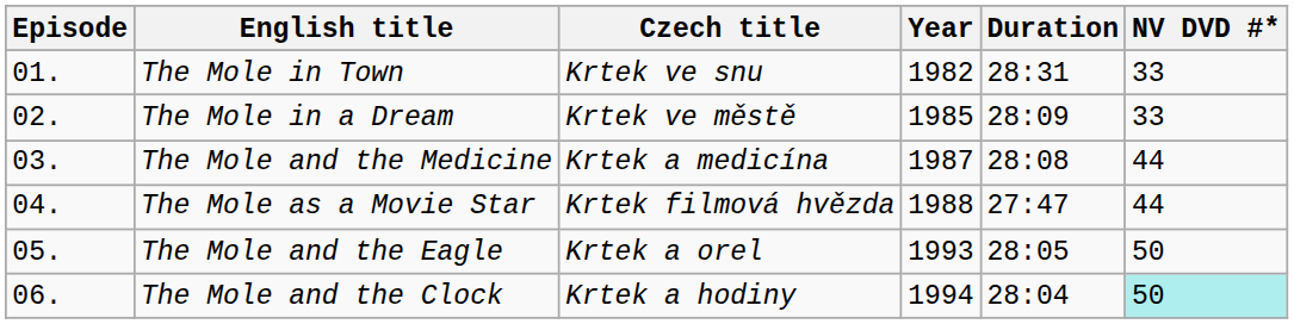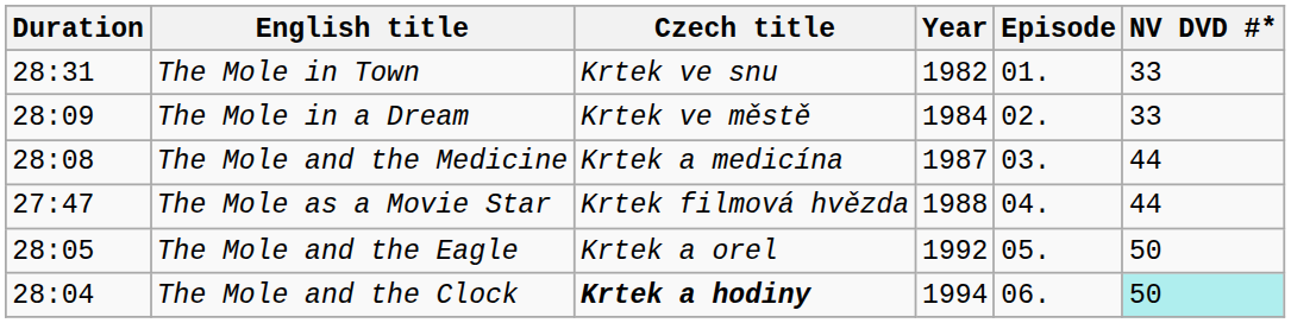 <table class="wikitable sortable">
 <tr>
-<th>Episode</th>
+<th>Duration</th>
 <th>English title</th>
 <th>Czech title</th>
 <th>Year</th>
-<th>Duration</th>
+<th>Episode</th>
 <th>NV DVD #*</th>
 </tr>
 <tr>
-<td>01.</td>
+<td>28:31</td>
 <td><em>The Mole in Town</em></td>
 <td><em>Krtek ve snu</em></td>
 <td>1982</td>
-<td>28:31</td>
+<td>01.</td>
 <td>33</td>
 </tr>
 <tr>
-<td>02.</td>
+<td>28:09</td>
 <td><em>The Mole in a Dream</em></td>
 <td><em>Krtek ve městě</em></td>
-<td>1985</td>
-<td>28:09</td>
+<td>1984</td>
+<td>02.</td>
 <td>33</td>
 </tr>
 <tr>
-<td>03.</td>
+<td>28:08</td>
 <td><em>The Mole and the Medicine</em></td>
 <td><em>Krtek a medicína</em></td>
 <td>1987</td>
-<td>28:08</td>
+<td>03.</td>
 <td>44</td>
 </tr>
 <tr>
-<td>04.</td>
+<td>27:47</td>
 <td><em>The Mole as a Movie Star</em></td>
 <td><em>Krtek filmová hvězda</em></td>
 <td>1988</td>
-<td>27:47</td>
+<td>04.</td>
 <td>44</td>
 </tr>
 <tr>
-<td>05.</td>
+<td>28:05</td>
 <td><em>The Mole and the Eagle</em></td>
 <td><em>Krtek a orel</em></td>
-<td>1993</td>
-<td>28:05</td>
+<td>1992</td>
+<td>05.</td>
 <td>50</td>
 </tr>
 <tr>
+<td>28:04</td>
+<td><em>The Mole and the Clock</em></td>
+<td><strong><em>Krtek a hodiny</em></strong></td>
+<td>1994</td>
 <td>06.</td>
-<td><em>The Mole and the Clock</em></td>
-<td><em>Krtek a hodiny</em></td>
-<td>1994</td>
-<td>28:04</td>
 <td style="background: paleturquoise;">50</td>
 </tr>
 </table>
